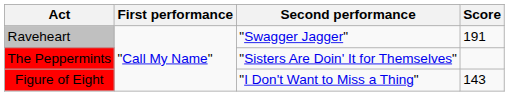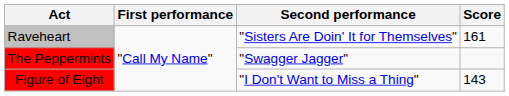 <table class="wikitable">
 <tr>
 <th>Act</th>
 <th>First performance</th>
 <th>Second performance</th>
 <th>Score</th>
 </tr>
 <tr>
 <td style="background:silver;">Raveheart</td>
 <td rowspan=3>"<a href='#'>Call My Name</a>"</td>
-<td>"<a href='#'>Swagger Jagger</a>"</td>
-<td>191</td>
+<td>"<a href='#'>Sisters Are Doin' It for Themselves</a>"</td>
+<td>161</td>
 </tr>
 <tr>
 <td style="background:red; text-align:center;">The Peppermints</td>
-<td>"<a href='#'>Sisters Are Doin' It for Themselves</a>"</td>
+<td>"<a href='#'>Swagger Jagger</a>"</td>
 <td></td>
 </tr>
 <tr>
 <td style="background:red; text-align:center;">Figure of Eight</td>
 <td>"<a href='#'>I Don't Want to Miss a Thing</a>"</td>
 <td>143</td>
 </tr>
 </table>
